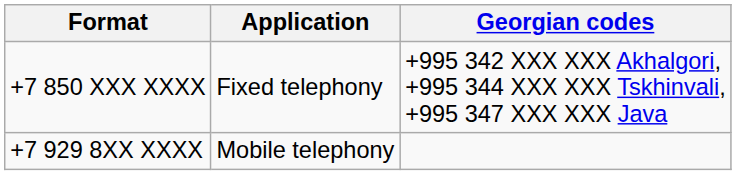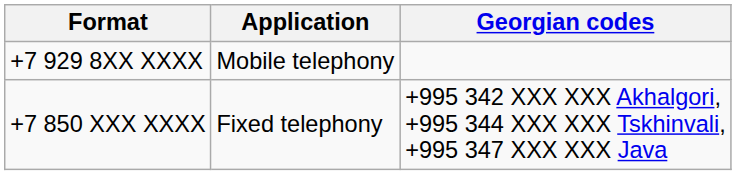 <table class="wikitable">
 <tr>
 <th>Format</th>
 <th>Application</th>
 <th><a href='#'>Georgian codes</a></th>
 </tr>
 <tr>
+<td>+7 929 8XX XXXX</td>
+<td>Mobile telephony</td>
+<td></td>
+</tr>
+<tr>
 <td>+7 850 XXX XXXX</td>
 <td>Fixed telephony</td>
 <td>+995 342 XXX XXX	<a href='#'>Akhalgori</a>,<br>+995 344 XXX XXX	<a href='#'>Tskhinvali</a>,<br>+995 347 XXX XXX <a href='#'>Java</a></td>
 </tr>
-<tr>
-<td>+7 929 8XX XXXX</td>
-<td>Mobile telephony</td>
-<td></td>
-</tr>
 </table>
